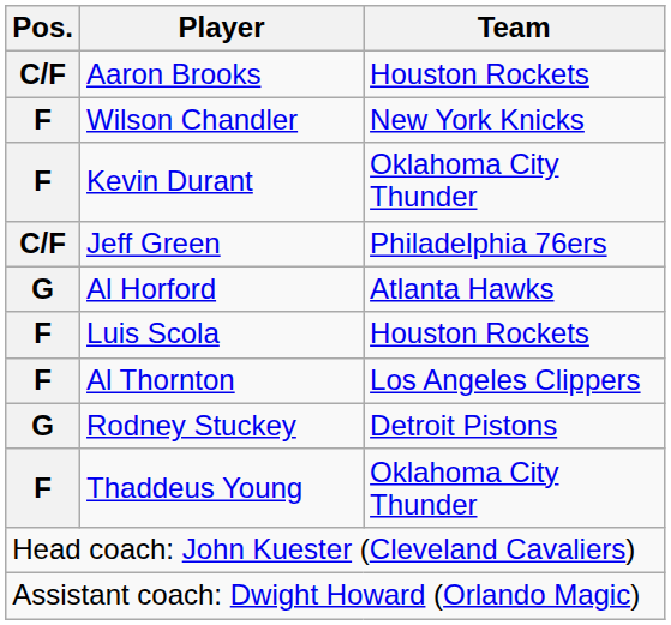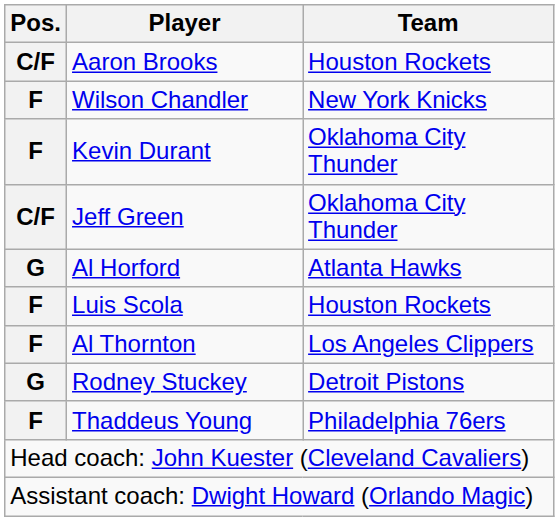 <table class="wikitable">
 <tr>
 <th>Pos.</th>
 <th style="width:150px;">Player</th>
 <th width=160>Team</th>
 </tr>
 <tr>
 <th>C/F</th>
 <td><a href='#'>Aaron Brooks</a></td>
 <td><a href='#'>Houston Rockets</a></td>
 </tr>
 <tr>
 <th>F</th>
 <td><a href='#'>Wilson Chandler</a></td>
 <td><a href='#'>New York Knicks</a></td>
 </tr>
 <tr>
 <th>F</th>
 <td><a href='#'>Kevin Durant</a></td>
 <td><a href='#'>Oklahoma City Thunder</a></td>
 </tr>
 <tr>
 <th>C/F</th>
 <td><a href='#'>Jeff Green</a></td>
-<td><a href='#'>Philadelphia 76ers</a></td>
+<td><a href='#'>Oklahoma City Thunder</a></td>
 </tr>
 <tr>
 <th>G</th>
 <td><a href='#'>Al Horford</a></td>
 <td><a href='#'>Atlanta Hawks</a></td>
 </tr>
 <tr>
 <th>F</th>
 <td><a href='#'>Luis Scola</a></td>
 <td><a href='#'>Houston Rockets</a></td>
 </tr>
 <tr>
 <th>F</th>
 <td><a href='#'>Al Thornton</a></td>
 <td><a href='#'>Los Angeles Clippers</a></td>
 </tr>
 <tr>
 <th>G</th>
 <td><a href='#'>Rodney Stuckey</a></td>
 <td><a href='#'>Detroit Pistons</a></td>
 </tr>
 <tr>
 <th>F</th>
 <td><a href='#'>Thaddeus Young</a></td>
-<td><a href='#'>Oklahoma City Thunder</a></td>
+<td><a href='#'>Philadelphia 76ers</a></td>
 </tr>
 <tr>
 <td colspan="3">Head coach: <a href='#'>John Kuester</a> (<a href='#'>Cleveland Cavaliers</a>)</td>
 </tr>
 <tr>
 <td colspan="3">Assistant coach: <a href='#'>Dwight Howard</a> (<a href='#'>Orlando Magic</a>)</td>
 </tr>
 </table>
